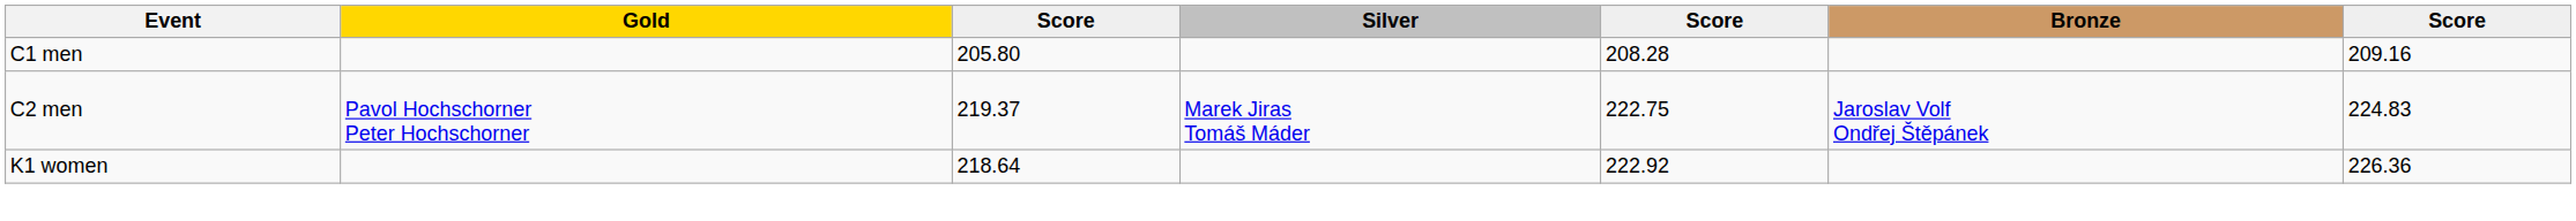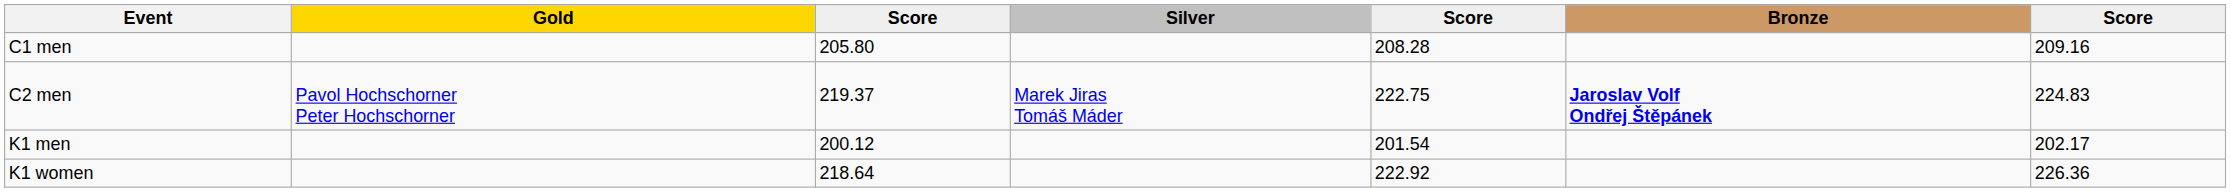 <table class="wikitable" width=100%>
 <tr>
 <th>Event</th>
 <td align=center bgcolor="gold"><strong>Gold</strong></td>
 <td align=center bgcolor="EFEFEF"><strong>Score</strong></td>
 <td align=center bgcolor="silver"><strong>Silver</strong></td>
 <td align=center bgcolor="EFEFEF"><strong>Score</strong></td>
 <td align=center bgcolor="CC9966"><strong>Bronze</strong></td>
 <td align=center bgcolor="EFEFEF"><strong>Score</strong></td>
 </tr>
 <tr>
 <td>C1 men</td>
 <td></td>
 <td>205.80</td>
 <td></td>
 <td>208.28</td>
 <td></td>
 <td>209.16</td>
 </tr>
 <tr>
 <td>C2 men</td>
 <td><br><a href='#'>Pavol Hochschorner</a><br><a href='#'>Peter Hochschorner</a></td>
 <td>219.37</td>
 <td><br><a href='#'>Marek Jiras</a><br><a href='#'>Tomáš Máder</a></td>
 <td>222.75</td>
-<td><br><a href='#'>Jaroslav Volf</a><br><a href='#'>Ondřej Štěpánek</a></td>
+<td><strong><br><a href='#'>Jaroslav Volf</a><br><a href='#'>Ondřej Štěpánek</a></strong></td>
 <td>224.83</td>
+</tr>
+<tr>
+<td>K1 men</td>
+<td></td>
+<td>200.12</td>
+<td></td>
+<td>201.54</td>
+<td></td>
+<td>202.17</td>
 </tr>
 <tr>
 <td>K1 women</td>
 <td></td>
 <td>218.64</td>
 <td></td>
 <td>222.92</td>
 <td></td>
 <td>226.36</td>
 </tr>
 </table>
